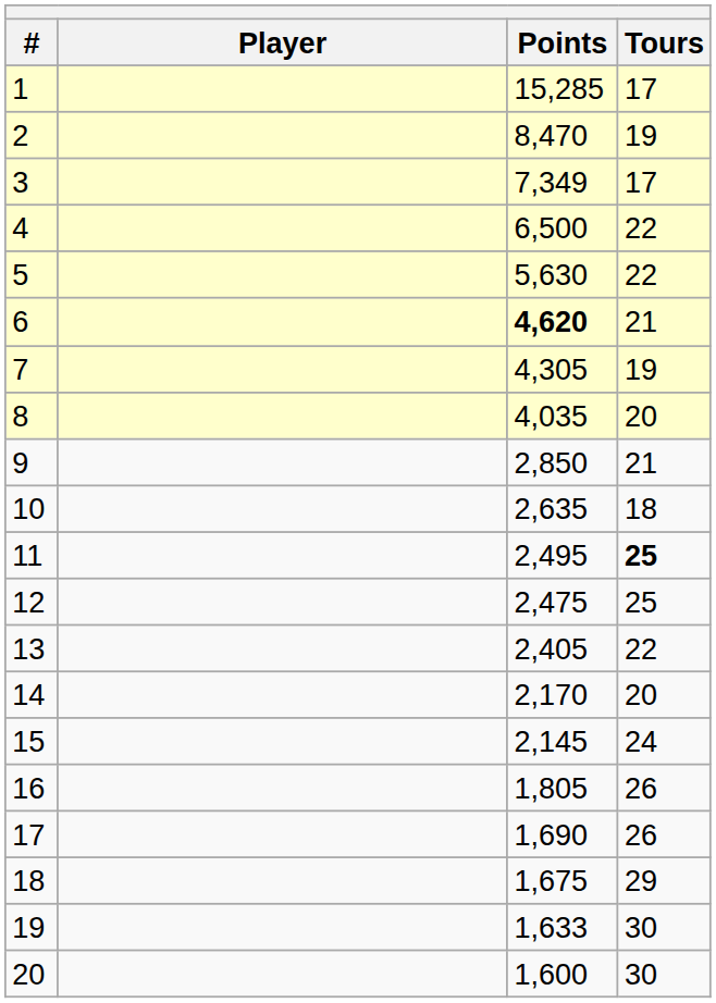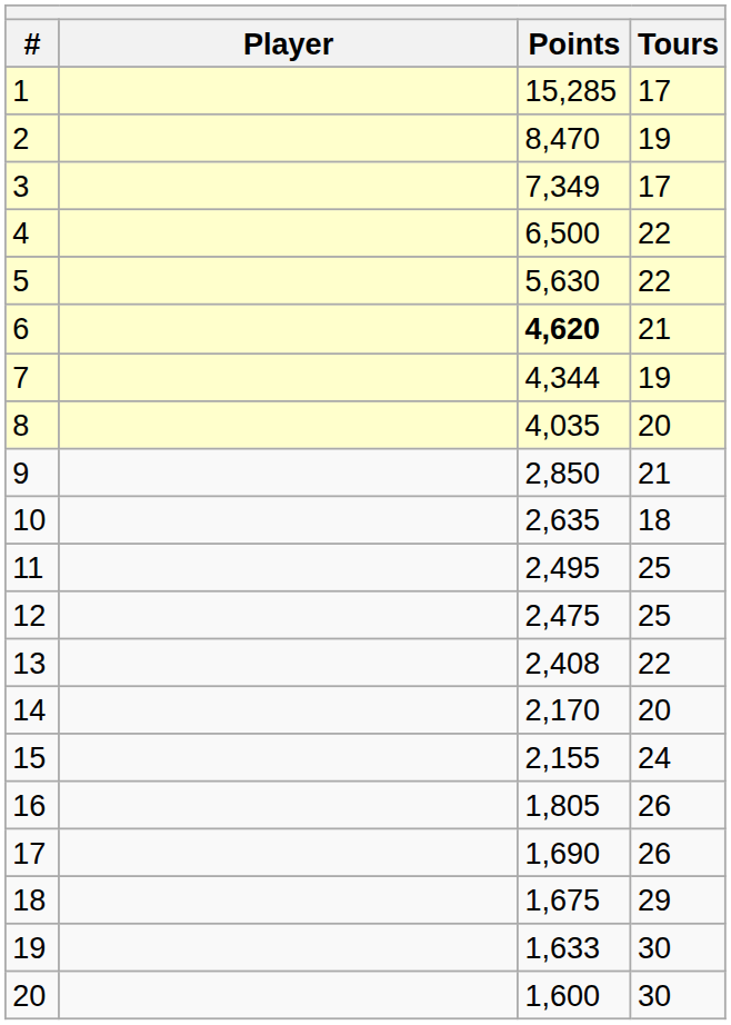 <table class="wikitable" style="font-size:95%">
 <tr>
 <th colspan=5></th>
 </tr>
 <tr>
 <th width="20">#</th>
 <th width="225">Player</th>
 <th width="50">Points</th>
 <th width="30">Tours</th>
 </tr>
 <tr bgcolor=#ffffcc>
 <td>1</td>
 <td align="left"></td>
 <td>15,285</td>
 <td>17</td>
 </tr>
 <tr bgcolor=#ffffcc>
 <td>2</td>
 <td align="left"></td>
 <td>8,470</td>
 <td>19</td>
 </tr>
 <tr bgcolor=#ffffcc>
 <td>3</td>
 <td align="left"></td>
 <td>7,349</td>
 <td>17</td>
 </tr>
 <tr bgcolor=#ffffcc>
 <td>4</td>
 <td align="left"></td>
 <td>6,500</td>
 <td>22</td>
 </tr>
 <tr bgcolor=#ffffcc>
 <td>5</td>
 <td align="left"></td>
 <td>5,630</td>
 <td>22</td>
 </tr>
 <tr bgcolor=#ffffcc>
 <td>6</td>
 <td align="left"></td>
 <td><strong>4,620</strong></td>
 <td>21</td>
 </tr>
 <tr bgcolor=#ffffcc>
 <td>7</td>
 <td align="left"></td>
-<td>4,305</td>
+<td>4,344</td>
 <td>19</td>
 </tr>
 <tr bgcolor=#ffffcc>
 <td>8</td>
 <td align="left"></td>
 <td>4,035</td>
 <td>20</td>
 </tr>
 <tr>
 <td>9</td>
 <td align="left"></td>
 <td>2,850</td>
 <td>21</td>
 </tr>
 <tr>
 <td>10</td>
 <td align="left"></td>
 <td>2,635</td>
 <td>18</td>
 </tr>
 <tr>
 <td>11</td>
 <td align="left"></td>
 <td>2,495</td>
-<td><strong>25</strong></td>
+<td>25</td>
 </tr>
 <tr>
 <td>12</td>
 <td align="left"></td>
 <td>2,475</td>
 <td>25</td>
 </tr>
 <tr>
 <td>13</td>
 <td align="left"></td>
-<td>2,405</td>
+<td>2,408</td>
 <td>22</td>
 </tr>
 <tr>
 <td>14</td>
 <td align="left"></td>
 <td>2,170</td>
 <td>20</td>
 </tr>
 <tr>
 <td>15</td>
 <td align="left"></td>
-<td>2,145</td>
+<td>2,155</td>
 <td>24</td>
 </tr>
 <tr>
 <td>16</td>
 <td align="left"></td>
 <td>1,805</td>
 <td>26</td>
 </tr>
 <tr>
 <td>17</td>
 <td align="left"></td>
 <td>1,690</td>
 <td>26</td>
 </tr>
 <tr>
 <td>18</td>
 <td align="left"></td>
 <td>1,675</td>
 <td>29</td>
 </tr>
 <tr>
 <td>19</td>
 <td align="left"></td>
 <td>1,633</td>
 <td>30</td>
 </tr>
 <tr>
 <td>20</td>
 <td align="left"></td>
 <td>1,600</td>
 <td>30</td>
 </tr>
 </table>
